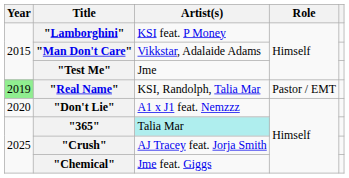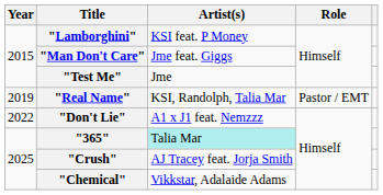 <table class="wikitable plainrowheaders" style="margin-right: 0;">
 <tr>
 <th scope="col">Year</th>
 <th scope="col">Title</th>
 <th scope="col">Artist(s)</th>
 <th>Role</th>
 <th scope="col" class="unsortable"></th>
 </tr>
 <tr>
 <td rowspan="3">2015</td>
 <th scope="row">"<a href='#'>Lamborghini</a>"</th>
 <td><a href='#'>KSI</a> feat. <a href='#'>P Money</a></td>
 <td rowspan="3">Himself</td>
 <td style="text-align:center;"></td>
 </tr>
 <tr>
 <th scope="row">"<a href='#'>Man Don't Care</a>"</th>
-<td><a href='#'>Vikkstar</a>, Adalaide Adams</td>
+<td><a href='#'>Jme</a> feat. <a href='#'>Giggs</a></td>
 <td style="text-align:center;"></td>
 </tr>
 <tr>
 <th scope="row">"Test Me"</th>
 <td>Jme</td>
 <td style="text-align:center;"></td>
 </tr>
 <tr>
-<td style="background: lightgreen;">2019</td>
+<td>2019</td>
 <th scope="row">"<a href='#'>Real Name</a>"</th>
 <td>KSI, Randolph, <a href='#'>Talia Mar</a></td>
 <td>Pastor / EMT</td>
 <td style="text-align:center;"></td>
 </tr>
 <tr>
-<td>2020</td>
+<td>2022</td>
 <th scope="row">"Don't Lie"</th>
 <td><a href='#'>A1 x J1</a> feat. <a href='#'>Nemzzz</a></td>
 <td rowspan="4">Himself</td>
 <td style="text-align:center;"></td>
 </tr>
 <tr>
 <td rowspan="3">2025</td>
 <th scope="row">"365"</th>
 <td style="background: paleturquoise;">Talia Mar</td>
 <td style="text-align:center;"></td>
 </tr>
 <tr>
 <th scope="row">"Crush"</th>
 <td><a href='#'>AJ Tracey</a> feat. <a href='#'>Jorja Smith</a></td>
 <td style="text-align:center;"></td>
 </tr>
 <tr>
 <th scope="row">"Chemical"</th>
-<td><a href='#'>Jme</a> feat. <a href='#'>Giggs</a></td>
+<td><a href='#'>Vikkstar</a>, Adalaide Adams</td>
 <td style="text-align:center;"></td>
 </tr>
 </table>
